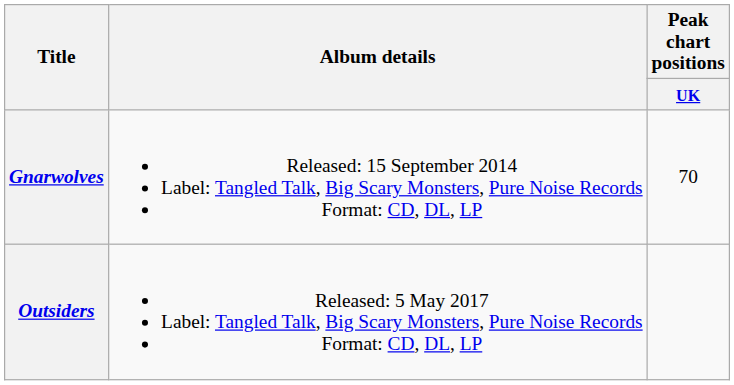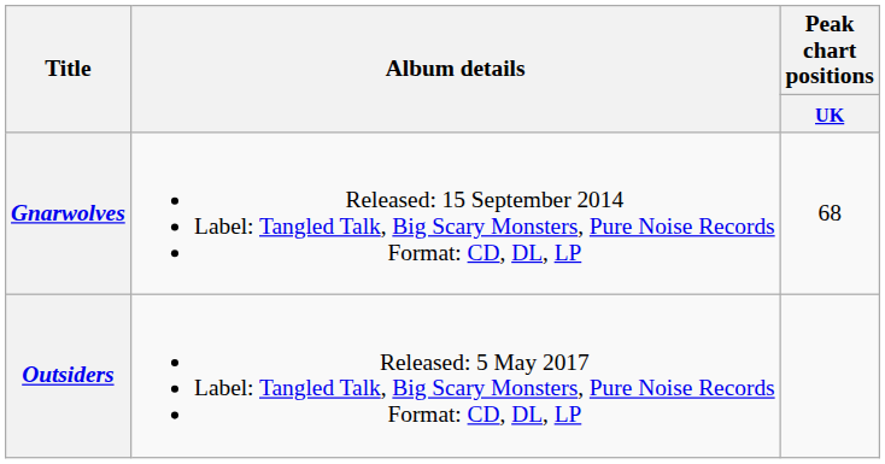 <table class="wikitable plainrowheaders" style="text-align:center;">
 <tr>
 <th rowspan="2" scope="col">Title</th>
 <th rowspan="2" scope="col">Album details</th>
 <th colspan="1" scope="col">Peak chart<br>positions</th>
 </tr>
 <tr>
 <th style="width:30px;"><small><a href='#'>UK</a></small></th>
 </tr>
 <tr>
 <th scope="row"><strong><em><a href='#'>Gnarwolves</a></em></strong></th>
 <td><br><ul><li>Released: 15 September 2014</li><li>Label: <a href='#'>Tangled Talk</a>, <a href='#'>Big Scary Monsters</a>, <a href='#'>Pure Noise Records</a></li><li>Format: <a href='#'>CD</a>, <a href='#'>DL</a>, <a href='#'>LP</a></li></ul></td>
-<td>70</td>
+<td>68</td>
 </tr>
 <tr>
 <th scope="row"><strong><em><a href='#'>Outsiders</a></em></strong></th>
 <td><br><ul><li>Released: 5 May 2017</li><li>Label: <a href='#'>Tangled Talk</a>, <a href='#'>Big Scary Monsters</a>, <a href='#'>Pure Noise Records</a></li><li>Format: <a href='#'>CD</a>, <a href='#'>DL</a>, <a href='#'>LP</a></li></ul></td>
 <td></td>
 </tr>
 </table>
